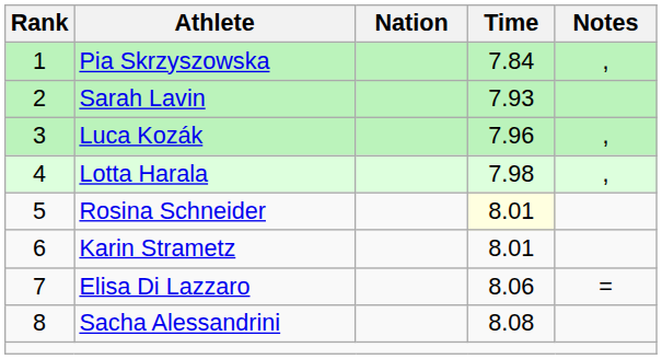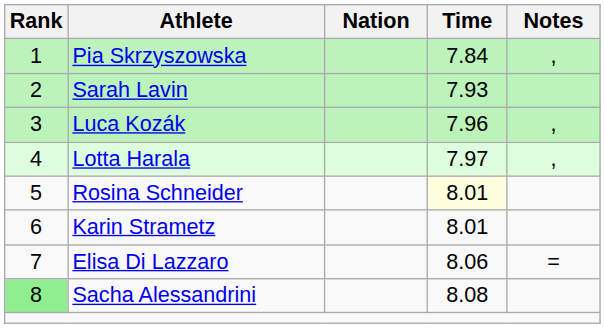 <table class="wikitable sortable" style="text-align:center;width: 50%;">
 <tr>
 <th scope="col" style="width: 10px;">Rank</th>
 <th scope="col">Athlete</th>
 <th scope="col">Nation</th>
 <th scope="col">Time</th>
 <th scope="col">Notes</th>
 </tr>
 <tr bgcolor=bbf3bb>
 <td>1</td>
 <td align=left><a href='#'>Pia Skrzyszowska</a></td>
 <td align=left></td>
 <td>7.84</td>
 <td>, </td>
 </tr>
 <tr bgcolor=bbf3bb>
 <td>2</td>
 <td align=left><a href='#'>Sarah Lavin</a></td>
 <td align=left></td>
 <td>7.93</td>
 <td></td>
 </tr>
 <tr bgcolor=bbf3bb>
 <td>3</td>
 <td align=left><a href='#'>Luca Kozák</a></td>
 <td align=left></td>
 <td>7.96</td>
 <td>, </td>
 </tr>
 <tr bgcolor=ddffdd>
 <td>4</td>
 <td align=left><a href='#'>Lotta Harala</a></td>
 <td align=left></td>
-<td>7.98</td>
+<td>7.97</td>
 <td>, </td>
 </tr>
 <tr>
 <td>5</td>
 <td align=left><a href='#'>Rosina Schneider</a></td>
 <td align=left></td>
 <td style="background: lightyellow;">8.01 </td>
 <td></td>
 </tr>
 <tr>
 <td>6</td>
 <td align=left><a href='#'>Karin Strametz</a></td>
 <td align=left></td>
 <td>8.01 </td>
 <td></td>
 </tr>
 <tr>
 <td>7</td>
 <td align=left><a href='#'>Elisa Di Lazzaro</a></td>
 <td align=left></td>
 <td>8.06</td>
 <td>=</td>
 </tr>
 <tr>
-<td>8</td>
+<td style="background: lightgreen;">8</td>
 <td align=left><a href='#'>Sacha Alessandrini</a></td>
 <td align=left></td>
 <td>8.08</td>
 <td></td>
 </tr>
 <tr class="sortbottom">
 <td colspan="5"></td>
 </tr>
 </table>
